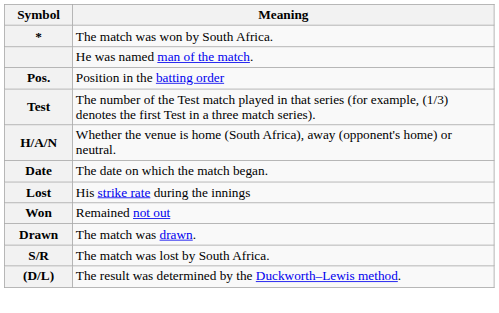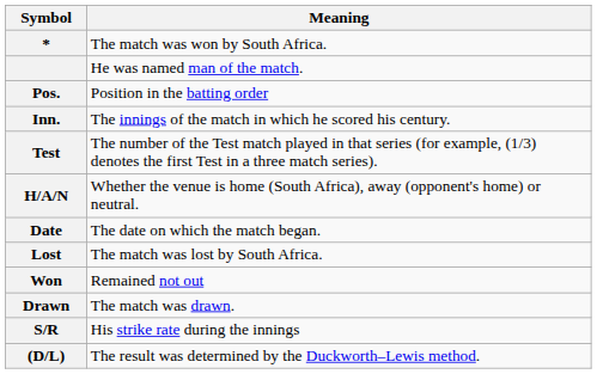 <table class="wikitable plainrowheaders">
 <tr>
 <th scope="col" style="width:75px">Symbol</th>
 <th scope="col" style="width:500px">Meaning</th>
 </tr>
 <tr>
 <th scope="row">*</th>
 <td>The match was won by South Africa.</td>
 </tr>
 <tr>
 <th scope="row"></th>
 <td>He was named <a href='#'>man of the match</a>.</td>
 </tr>
 <tr>
 <th scope="row">Pos.</th>
 <td>Position in the <a href='#'>batting order</a></td>
 </tr>
 <tr>
+<th scope="row">Inn.</th>
+<td>The <a href='#'>innings</a> of the match in which he scored his century.</td>
+</tr>
+<tr>
 <th scope="row">Test</th>
 <td>The number of the Test match played in that series (for example, (1/3) denotes the first Test in a three match series).</td>
 </tr>
 <tr>
 <th scope="row">H/A/N</th>
 <td>Whether the venue is home (South Africa), away (opponent's home) or neutral.</td>
 </tr>
 <tr>
 <th scope="row">Date</th>
 <td>The date on which the match began.</td>
 </tr>
 <tr>
 <th scope="row">Lost</th>
-<td>His <a href='#'>strike rate</a> during the innings</td>
+<td>The match was lost by South Africa.</td>
 </tr>
 <tr>
 <th scope="row">Won</th>
 <td>Remained <a href='#'>not out</a></td>
 </tr>
 <tr>
 <th scope="row">Drawn</th>
 <td>The match was <a href='#'>drawn</a>.</td>
 </tr>
 <tr>
 <th scope="row">S/R</th>
-<td>The match was lost by South Africa.</td>
+<td>His <a href='#'>strike rate</a> during the innings</td>
 </tr>
 <tr>
 <th scope="row">(D/L)</th>
 <td>The result was determined by the <a href='#'>Duckworth–Lewis method</a>.</td>
 </tr>
 </table>
